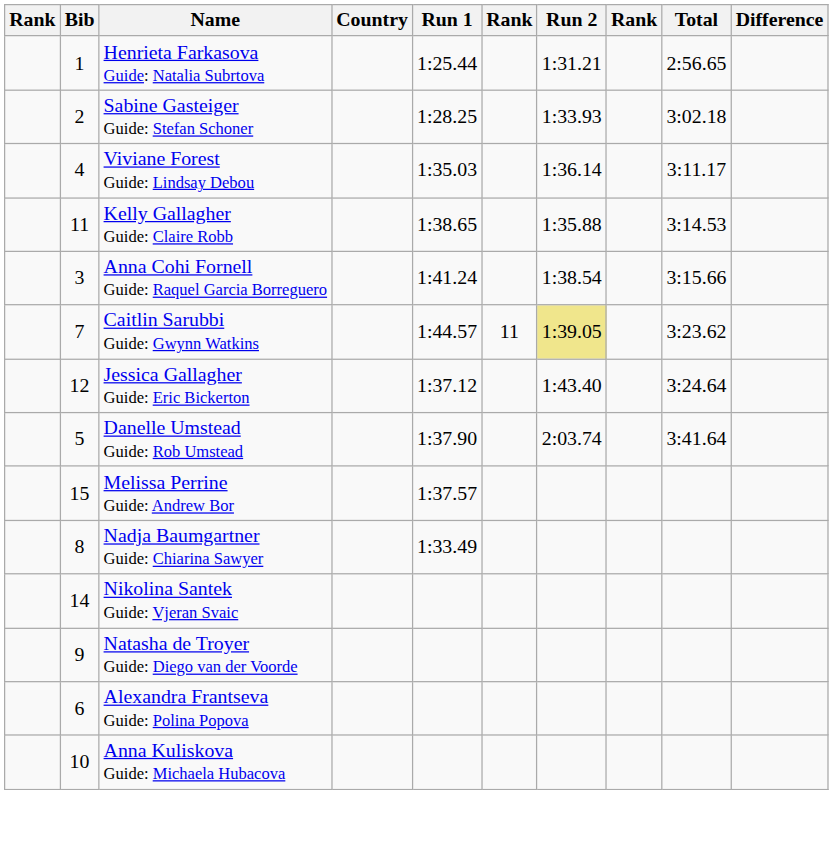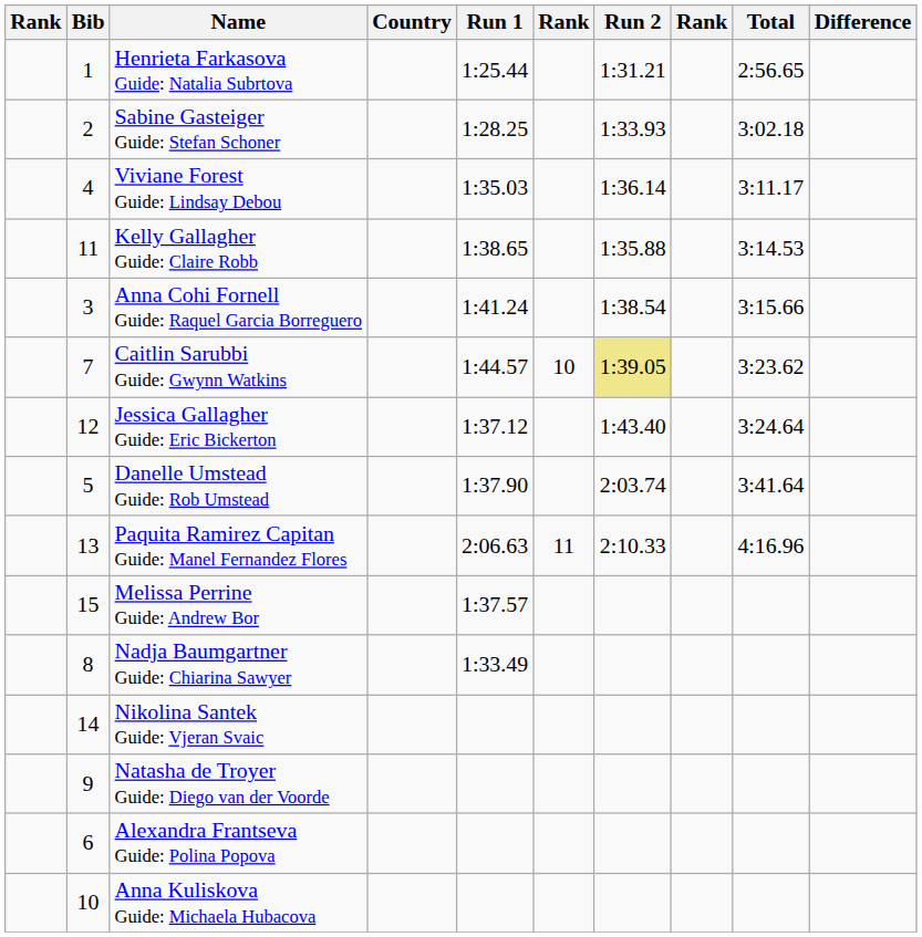 <table class="wikitable sortable" style="text-align:center">
 <tr>
 <th>Rank</th>
 <th>Bib</th>
 <th>Name</th>
 <th>Country</th>
 <th>Run 1</th>
 <th>Rank</th>
 <th>Run 2</th>
 <th>Rank</th>
 <th>Total</th>
 <th>Difference</th>
 </tr>
 <tr>
 <td></td>
 <td>1</td>
 <td align=left><a href='#'>Henrieta Farkasova</a><br><small><a href='#'>Guide</a>: <a href='#'>Natalia Subrtova</a></small></td>
 <td align=left></td>
 <td>1:25.44</td>
 <td></td>
 <td>1:31.21</td>
 <td></td>
 <td>2:56.65</td>
 <td></td>
 </tr>
 <tr>
 <td></td>
 <td>2</td>
 <td align=left><a href='#'>Sabine Gasteiger</a><br><small>Guide: <a href='#'>Stefan Schoner</a></small></td>
 <td align=left></td>
 <td>1:28.25</td>
 <td></td>
 <td>1:33.93</td>
 <td></td>
 <td>3:02.18</td>
 <td></td>
 </tr>
 <tr>
 <td></td>
 <td>4</td>
 <td align=left><a href='#'>Viviane Forest</a><br><small>Guide: <a href='#'>Lindsay Debou</a></small></td>
 <td align=left></td>
 <td>1:35.03</td>
 <td></td>
 <td>1:36.14</td>
 <td></td>
 <td>3:11.17</td>
 <td></td>
 </tr>
 <tr>
 <td></td>
 <td>11</td>
 <td align=left><a href='#'>Kelly Gallagher</a><br><small>Guide: <a href='#'>Claire Robb</a></small></td>
 <td align=left></td>
 <td>1:38.65</td>
 <td></td>
 <td>1:35.88</td>
 <td></td>
 <td>3:14.53</td>
 <td></td>
 </tr>
 <tr>
 <td></td>
 <td>3</td>
 <td align=left><a href='#'>Anna Cohi Fornell</a><br><small>Guide: <a href='#'>Raquel Garcia Borreguero</a></small></td>
 <td align=left></td>
 <td>1:41.24</td>
 <td></td>
 <td>1:38.54</td>
 <td></td>
 <td>3:15.66</td>
 <td></td>
 </tr>
 <tr>
 <td></td>
 <td>7</td>
 <td align=left><a href='#'>Caitlin Sarubbi</a><br><small>Guide: <a href='#'>Gwynn Watkins</a></small></td>
 <td align=left></td>
 <td>1:44.57</td>
-<td>11</td>
+<td>10</td>
 <td style="background: khaki;">1:39.05</td>
 <td></td>
 <td>3:23.62</td>
 <td></td>
 </tr>
 <tr>
 <td></td>
 <td>12</td>
 <td align=left><a href='#'>Jessica Gallagher</a><br><small>Guide: <a href='#'>Eric Bickerton</a></small></td>
 <td align=left></td>
 <td>1:37.12</td>
 <td></td>
 <td>1:43.40</td>
 <td></td>
 <td>3:24.64</td>
 <td></td>
 </tr>
 <tr>
 <td></td>
 <td>5</td>
 <td align=left><a href='#'>Danelle Umstead</a><br><small>Guide: <a href='#'>Rob Umstead</a></small></td>
 <td align=left></td>
 <td>1:37.90</td>
 <td></td>
 <td>2:03.74</td>
 <td></td>
 <td>3:41.64</td>
+<td></td>
+</tr>
+<tr>
+<td></td>
+<td>13</td>
+<td align=left><a href='#'>Paquita Ramirez Capitan</a><br><small>Guide: <a href='#'>Manel Fernandez Flores</a></small></td>
+<td align=left></td>
+<td>2:06.63</td>
+<td>11</td>
+<td>2:10.33</td>
+<td></td>
+<td>4:16.96</td>
 <td></td>
 </tr>
 <tr>
 <td></td>
 <td>15</td>
 <td align=left><a href='#'>Melissa Perrine</a><br><small>Guide: <a href='#'>Andrew Bor</a></small></td>
 <td align=left></td>
 <td>1:37.57</td>
 <td></td>
 <td></td>
 <td></td>
 <td></td>
 <td></td>
 </tr>
 <tr>
 <td></td>
 <td>8</td>
 <td align=left><a href='#'>Nadja Baumgartner</a><br><small>Guide: <a href='#'>Chiarina Sawyer</a></small></td>
 <td align=left></td>
 <td>1:33.49</td>
 <td></td>
 <td></td>
 <td></td>
 <td></td>
 <td></td>
 </tr>
 <tr>
 <td></td>
 <td>14</td>
 <td align=left><a href='#'>Nikolina Santek</a><br><small>Guide: <a href='#'>Vjeran Svaic</a></small></td>
 <td align=left></td>
 <td></td>
 <td></td>
 <td></td>
 <td></td>
 <td></td>
 <td></td>
 </tr>
 <tr>
 <td></td>
 <td>9</td>
 <td align=left><a href='#'>Natasha de Troyer</a><br><small>Guide: <a href='#'>Diego van der Voorde</a></small></td>
 <td align=left></td>
 <td></td>
 <td></td>
 <td></td>
 <td></td>
 <td></td>
 <td></td>
 </tr>
 <tr>
 <td></td>
 <td>6</td>
 <td align=left><a href='#'>Alexandra Frantseva</a><br><small>Guide: <a href='#'>Polina Popova</a></small></td>
 <td align=left></td>
 <td></td>
 <td></td>
 <td></td>
 <td></td>
 <td></td>
 <td></td>
 </tr>
 <tr>
 <td></td>
 <td>10</td>
 <td align=left><a href='#'>Anna Kuliskova</a><br><small>Guide: <a href='#'>Michaela Hubacova</a></small></td>
 <td align=left></td>
 <td></td>
 <td></td>
 <td></td>
 <td></td>
 <td></td>
 <td></td>
 </tr>
 </table>
